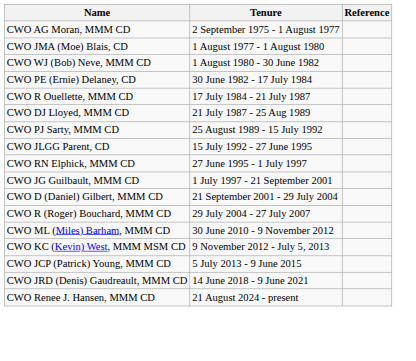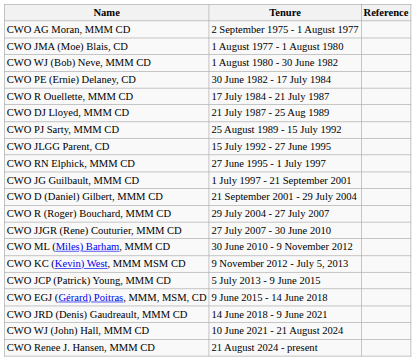 <table class="wikitable">
 <tr>
 <th>Name</th>
 <th>Tenure</th>
 <th>Reference</th>
 </tr>
 <tr>
 <td>CWO AG Moran, MMM CD</td>
 <td>2 September 1975 - 1 August 1977</td>
 <td></td>
 </tr>
 <tr>
 <td>CWO JMA (Moe) Blais, CD</td>
 <td>1 August 1977 - 1 August 1980</td>
 <td></td>
 </tr>
 <tr>
 <td>CWO WJ (Bob) Neve, MMM CD</td>
 <td>1 August 1980 - 30 June 1982</td>
 <td></td>
 </tr>
 <tr>
 <td>CWO PE (Ernie) Delaney, CD</td>
 <td>30 June 1982 - 17 July 1984</td>
 <td></td>
 </tr>
 <tr>
 <td>CWO R Ouellette, MMM CD</td>
 <td>17 July 1984 - 21 July 1987</td>
 <td></td>
 </tr>
 <tr>
 <td>CWO DJ Lloyed, MMM CD</td>
 <td>21 July 1987 - 25 Aug 1989</td>
 <td></td>
 </tr>
 <tr>
 <td>CWO PJ Sarty, MMM CD</td>
 <td>25 August 1989 - 15 July 1992</td>
 <td></td>
 </tr>
 <tr>
 <td>CWO JLGG Parent, CD</td>
 <td>15 July 1992 - 27 June 1995</td>
 <td></td>
 </tr>
 <tr>
 <td>CWO RN Elphick, MMM CD</td>
 <td>27 June 1995 - 1 July 1997</td>
 <td></td>
 </tr>
 <tr>
 <td>CWO JG Guilbault, MMM CD</td>
 <td>1 July 1997 - 21 September 2001</td>
 <td></td>
 </tr>
 <tr>
 <td>CWO D (Daniel) Gilbert, MMM CD</td>
 <td>21 September 2001 - 29 July 2004</td>
 <td></td>
 </tr>
 <tr>
 <td>CWO R (Roger) Bouchard, MMM CD</td>
 <td>29 July 2004 - 27 July 2007</td>
 <td></td>
 </tr>
 <tr>
+<td>CWO JJGR (Rene) Couturier, MMM CD</td>
+<td>27 July 2007 - 30 June 2010</td>
+<td></td>
+</tr>
+<tr>
 <td>CWO ML (<a href='#'>Miles) Barham</a>, MMM CD</td>
 <td>30 June 2010 - 9 November 2012</td>
 <td></td>
 </tr>
 <tr>
 <td>CWO KC (<a href='#'>Kevin) West</a>, MMM MSM CD</td>
 <td>9 November 2012 - July 5, 2013</td>
 <td></td>
 </tr>
 <tr>
 <td>CWO JCP (Patrick) Young, MMM CD</td>
 <td>5 July 2013 - 9 June 2015</td>
 <td></td>
 </tr>
 <tr>
+<td>CWO EGJ (<a href='#'>Gérard) Poitras</a>, MMM, MSM, CD</td>
+<td>9 June 2015 - 14 June 2018</td>
+<td></td>
+</tr>
+<tr>
 <td>CWO JRD (Denis) Gaudreault, MMM CD</td>
 <td>14 June 2018 - 9 June 2021</td>
+<td></td>
+</tr>
+<tr>
+<td>CWO WJ (John) Hall, MMM CD</td>
+<td>10 June 2021 - 21 August 2024</td>
 <td></td>
 </tr>
 <tr>
 <td>CWO Renee J. Hansen, MMM CD</td>
 <td>21 August 2024 - present</td>
 <td></td>
 </tr>
 </table>
